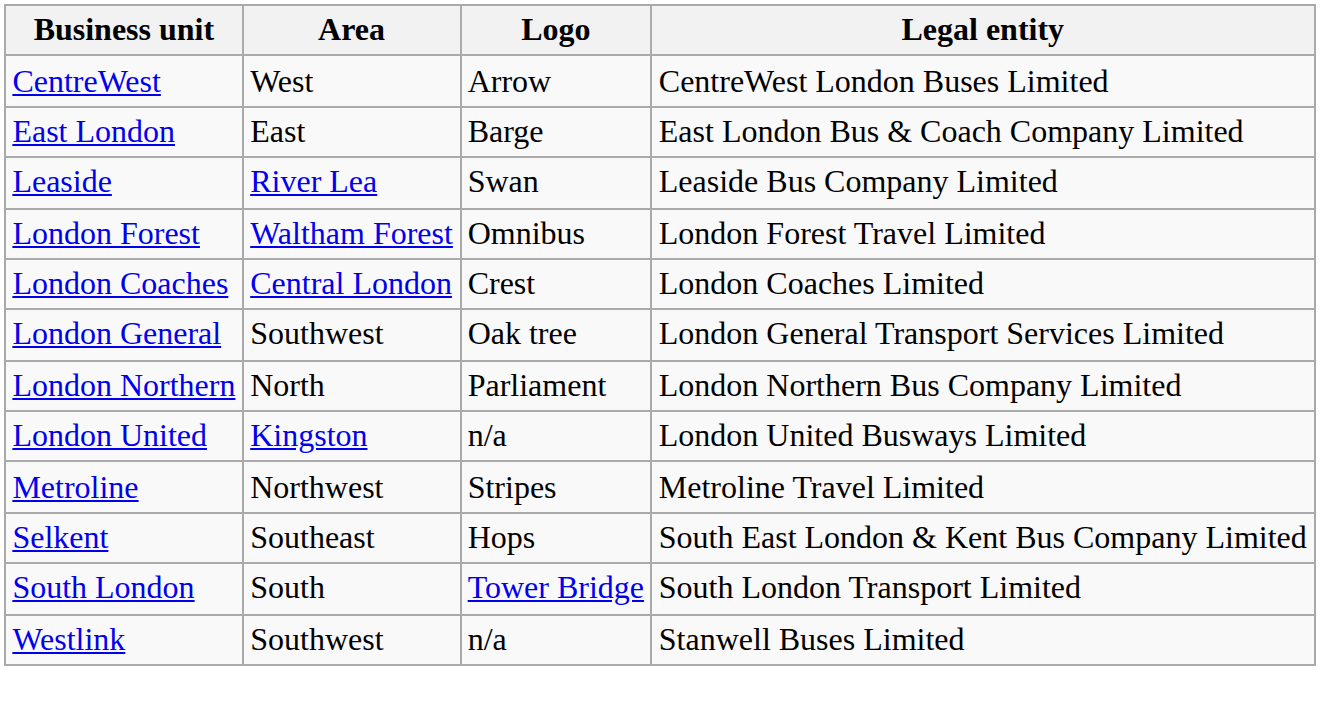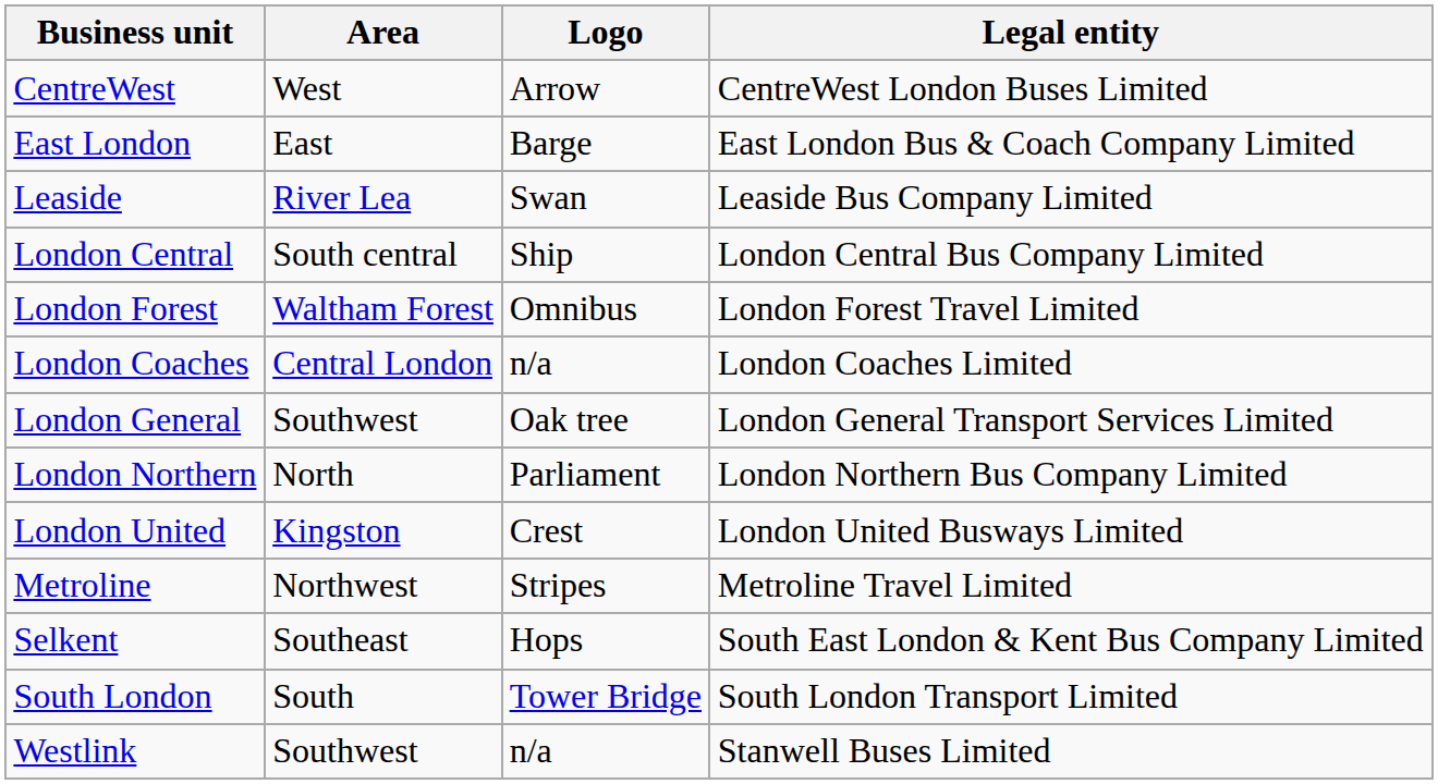 <table class="wikitable">
 <tr>
 <th>Business unit</th>
 <th>Area</th>
 <th>Logo</th>
 <th>Legal entity</th>
 </tr>
 <tr>
 <td><a href='#'>CentreWest</a></td>
 <td>West</td>
 <td>Arrow</td>
 <td>CentreWest London Buses Limited</td>
 </tr>
 <tr>
 <td><a href='#'>East London</a></td>
 <td>East</td>
 <td>Barge</td>
 <td>East London Bus & Coach Company Limited</td>
 </tr>
 <tr>
 <td><a href='#'>Leaside</a></td>
 <td><a href='#'>River Lea</a></td>
 <td>Swan</td>
 <td>Leaside Bus Company Limited</td>
 </tr>
 <tr>
+<td><a href='#'>London Central</a></td>
+<td>South central</td>
+<td>Ship</td>
+<td>London Central Bus Company Limited</td>
+</tr>
+<tr>
 <td><a href='#'>London Forest</a></td>
 <td><a href='#'>Waltham Forest</a></td>
 <td>Omnibus</td>
 <td>London Forest Travel Limited</td>
 </tr>
 <tr>
 <td><a href='#'>London Coaches</a></td>
 <td><a href='#'>Central London</a></td>
-<td>Crest</td>
+<td>n/a</td>
 <td>London Coaches Limited</td>
 </tr>
 <tr>
 <td><a href='#'>London General</a></td>
 <td>Southwest</td>
 <td>Oak tree</td>
 <td>London General Transport Services Limited</td>
 </tr>
 <tr>
 <td><a href='#'>London Northern</a></td>
 <td>North</td>
 <td>Parliament</td>
 <td>London Northern Bus Company Limited</td>
 </tr>
 <tr>
 <td><a href='#'>London United</a></td>
 <td><a href='#'>Kingston</a></td>
-<td>n/a</td>
+<td>Crest</td>
 <td>London United Busways Limited</td>
 </tr>
 <tr>
 <td><a href='#'>Metroline</a></td>
 <td>Northwest</td>
 <td>Stripes</td>
 <td>Metroline Travel Limited</td>
 </tr>
 <tr>
 <td><a href='#'>Selkent</a></td>
 <td>Southeast</td>
 <td>Hops</td>
 <td>South East London & Kent Bus Company Limited</td>
 </tr>
 <tr>
 <td><a href='#'>South London</a></td>
 <td>South</td>
 <td><a href='#'>Tower Bridge</a></td>
 <td>South London Transport Limited</td>
 </tr>
 <tr>
 <td><a href='#'>Westlink</a></td>
 <td>Southwest</td>
 <td>n/a</td>
 <td>Stanwell Buses Limited</td>
 </tr>
 </table>
